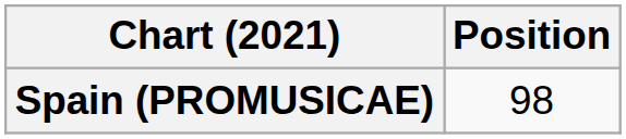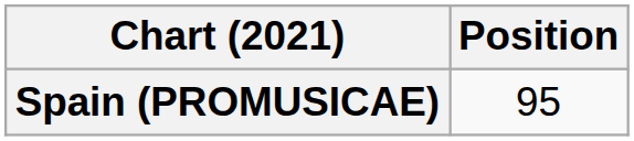 <table class="wikitable plainrowheaders" style="text-align:center">
 <tr>
 <th scope="col">Chart (2021)</th>
 <th scope="col">Position</th>
 </tr>
 <tr>
 <th scope="row">Spain (PROMUSICAE)</th>
-<td>98</td>
+<td>95</td>
 </tr>
 </table>
